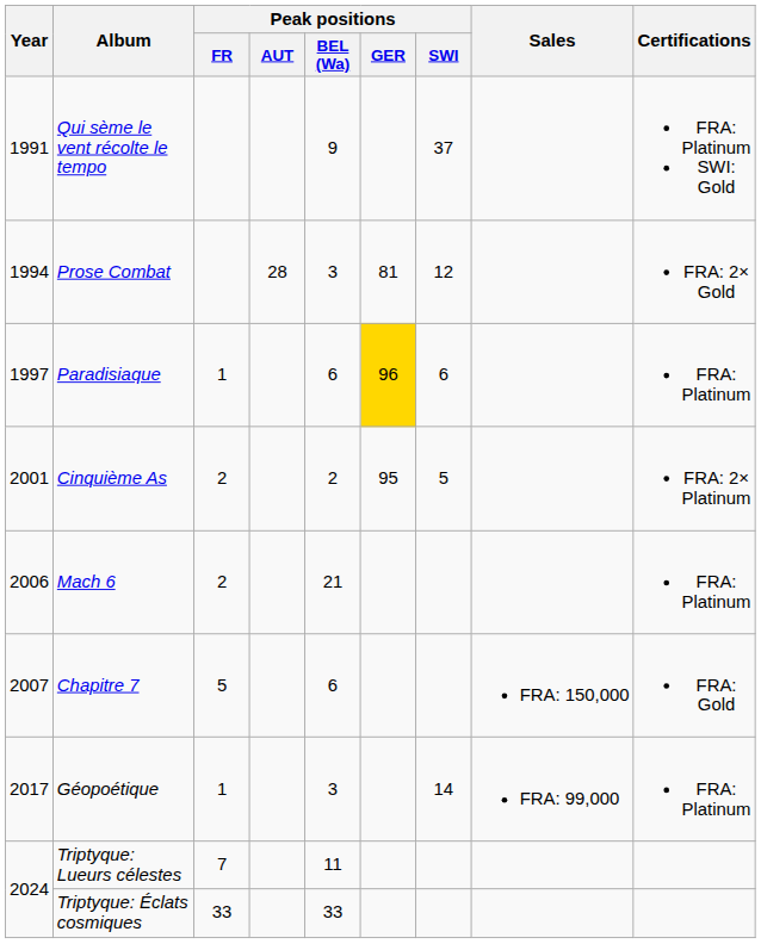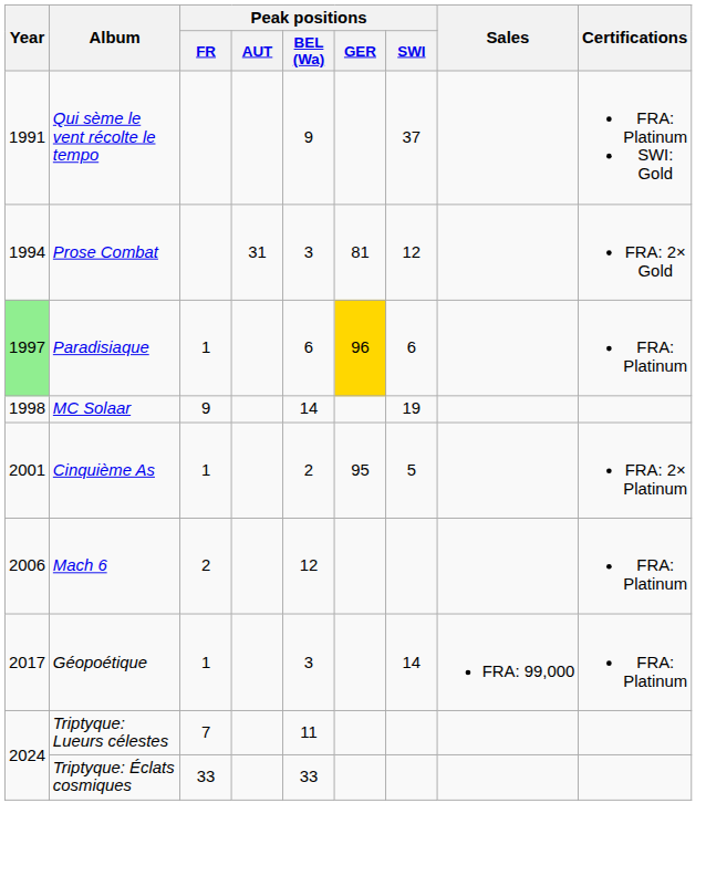 <table class="wikitable">
 <tr>
 <th align="center" rowspan="2" width="10">Year</th>
 <th align="center" rowspan="2" width="120">Album</th>
 <th align="center" colspan="5" width="20">Peak positions</th>
 <th rowspan="2">Sales</th>
 <th rowspan="2" align="center" width="70">Certifications</th>
 </tr>
 <tr>
 <th scope="col" style="width:3em;font-size:90%;"><a href='#'>FR</a><br></th>
 <th scope="col" style="width:3em;font-size:90%;"><a href='#'>AUT</a></th>
 <th scope="col" style="width:3em;font-size:90%;"><a href='#'>BEL <br>(Wa)</a><br></th>
 <th scope="col" style="width:3em;font-size:90%;"><a href='#'>GER</a></th>
 <th scope="col" style="width:3em;font-size:90%;"><a href='#'>SWI</a><br></th>
 </tr>
 <tr>
 <td style="text-align:center;">1991</td>
 <td><em><a href='#'>Qui sème le vent récolte le tempo</a></em></td>
 <td style="text-align:center;"></td>
 <td style="text-align:center;"></td>
 <td style="text-align:center;">9</td>
 <td style="text-align:center;"></td>
 <td style="text-align:center;">37</td>
 <td></td>
 <td style="text-align:center;"><br><ul><li>FRA: Platinum</li><li>SWI: Gold</li></ul></td>
 </tr>
 <tr>
 <td style="text-align:center;">1994</td>
 <td><em><a href='#'>Prose Combat</a></em></td>
 <td style="text-align:center;"></td>
-<td style="text-align:center;">28</td>
+<td style="text-align:center;">31</td>
 <td style="text-align:center;">3</td>
 <td style="text-align:center;">81</td>
 <td style="text-align:center;">12</td>
 <td></td>
 <td style="text-align:center;"><br><ul><li>FRA: 2× Gold</li></ul></td>
 </tr>
 <tr>
-<td style="text-align:center;">1997</td>
+<td style="background: lightgreen; text-align:center;">1997</td>
 <td><em><a href='#'>Paradisiaque</a></em></td>
 <td style="text-align:center;">1</td>
 <td style="text-align:center;"></td>
 <td style="text-align:center;">6</td>
 <td style="background: gold; text-align:center;">96</td>
 <td style="text-align:center;">6</td>
 <td></td>
 <td style="text-align:center;"><br><ul><li>FRA: Platinum</li></ul></td>
 </tr>
 <tr>
+<td style="text-align:center;">1998</td>
+<td><em><a href='#'>MC Solaar</a></em></td>
+<td style="text-align:center;">9</td>
+<td style="text-align:center;"></td>
+<td style="text-align:center;">14</td>
+<td style="text-align:center;"></td>
+<td style="text-align:center;">19</td>
+<td></td>
+<td style="text-align:center;"></td>
+</tr>
+<tr>
 <td style="text-align:center;">2001</td>
 <td><em><a href='#'>Cinquième As</a></em></td>
-<td style="text-align:center;">2</td>
+<td style="text-align:center;">1</td>
 <td style="text-align:center;"></td>
 <td style="text-align:center;">2</td>
 <td style="text-align:center;">95</td>
 <td style="text-align:center;">5</td>
 <td></td>
 <td style="text-align:center;"><br><ul><li>FRA: 2× Platinum</li></ul></td>
 </tr>
 <tr>
 <td style="text-align:center;">2006</td>
 <td><em><a href='#'>Mach 6</a></em></td>
 <td style="text-align:center;">2</td>
 <td style="text-align:center;"></td>
-<td style="text-align:center;">21</td>
+<td style="text-align:center;">12</td>
 <td style="text-align:center;"></td>
 <td style="text-align:center;"></td>
 <td></td>
 <td style="text-align:center;"><br><ul><li>FRA: Platinum</li></ul></td>
-</tr>
-<tr>
-<td style="text-align:center;">2007</td>
-<td><em><a href='#'>Chapitre 7</a></em></td>
-<td style="text-align:center;">5</td>
-<td style="text-align:center;"></td>
-<td style="text-align:center;">6</td>
-<td style="text-align:center;"></td>
-<td style="text-align:center;"></td>
-<td><br><ul><li>FRA: 150,000</li></ul></td>
-<td style="text-align:center;"><br><ul><li>FRA: Gold</li></ul></td>
 </tr>
 <tr>
 <td style="text-align:center;">2017</td>
 <td><em>Géopoétique</em></td>
 <td style="text-align:center;">1</td>
 <td style="text-align:center;"></td>
 <td style="text-align:center;">3</td>
 <td style="text-align:center;"></td>
 <td style="text-align:center;">14</td>
 <td><br><ul><li>FRA: 99,000</li></ul></td>
 <td style="text-align:center;"><br><ul><li>FRA: Platinum</li></ul></td>
 </tr>
 <tr>
 <td style="text-align:center;" rowspan="2">2024</td>
 <td><em>Triptyque: Lueurs célestes</em></td>
 <td style="text-align:center;">7</td>
 <td style="text-align:center;"></td>
 <td style="text-align:center;">11</td>
 <td style="text-align:center;"></td>
 <td style="text-align:center;"></td>
 <td></td>
 <td></td>
 </tr>
 <tr>
 <td><em>Triptyque: Éclats cosmiques</em></td>
 <td style="text-align:center;">33<br></td>
 <td style="text-align:center;"></td>
 <td style="text-align:center;">33</td>
 <td style="text-align:center;"></td>
 <td style="text-align:center;"></td>
 <td></td>
 <td></td>
 </tr>
 </table>
